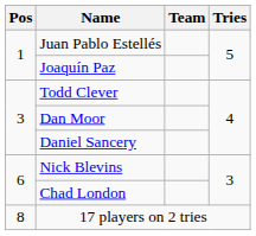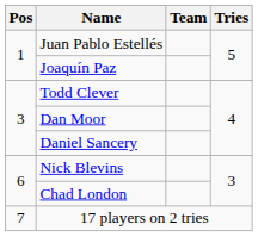 <table class="wikitable" style="text-align:center">
 <tr>
 <th>Pos</th>
 <th>Name</th>
 <th>Team</th>
 <th>Tries</th>
 </tr>
 <tr>
 <td rowspan=2>1</td>
 <td align="left">Juan Pablo Estellés</td>
 <td align="left"></td>
 <td rowspan=2>5</td>
 </tr>
 <tr>
 <td align="left"><a href='#'>Joaquín Paz</a></td>
 <td align="left"></td>
 </tr>
 <tr>
 <td rowspan=3>3</td>
 <td align="left"><a href='#'>Todd Clever</a></td>
 <td align="left"></td>
 <td rowspan=3>4</td>
 </tr>
 <tr>
 <td align="left"><a href='#'>Dan Moor</a></td>
 <td align="left"></td>
 </tr>
 <tr>
 <td align="left"><a href='#'>Daniel Sancery</a></td>
 <td align="left"></td>
 </tr>
 <tr>
 <td rowspan=2>6</td>
 <td align="left"><a href='#'>Nick Blevins</a></td>
 <td align="left"></td>
 <td rowspan=2>3</td>
 </tr>
 <tr>
 <td align="left"><a href='#'>Chad London</a></td>
 <td align="left"></td>
 </tr>
 <tr>
-<td>8</td>
+<td>7</td>
 <td colspan="3" rowspan=1>17 players on 2 tries</td>
 </tr>
 </table>
